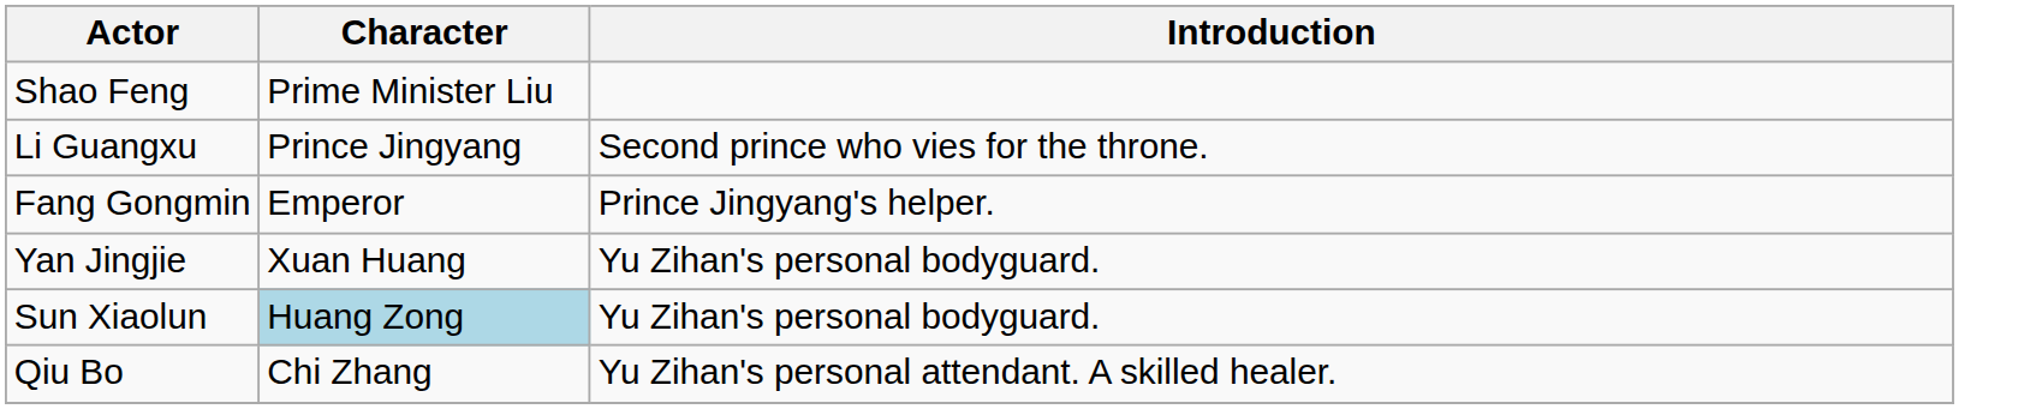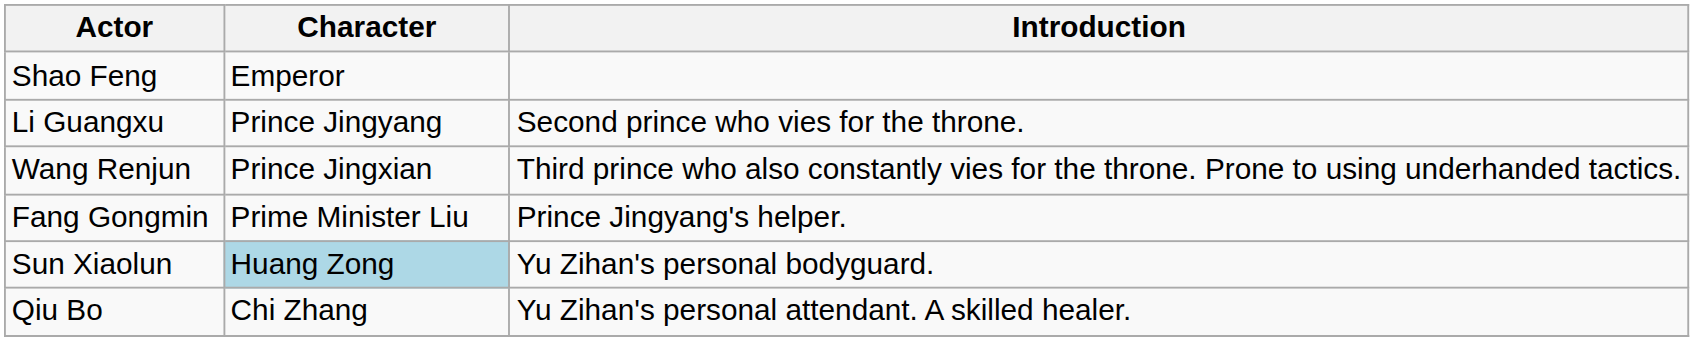 <table class="wikitable">
 <tr>
 <th style="width:13%">Actor</th>
 <th style="width:17%">Character</th>
 <th>Introduction</th>
 </tr>
 <tr>
 <td>Shao Feng</td>
-<td>Prime Minister Liu</td>
+<td>Emperor</td>
 <td></td>
 </tr>
 <tr>
 <td>Li Guangxu</td>
 <td>Prince Jingyang</td>
 <td>Second prince who vies for the throne.</td>
 </tr>
 <tr>
-<td>Fang Gongmin</td>
-<td>Emperor</td>
-<td>Prince Jingyang's helper.</td>
+<td>Wang Renjun</td>
+<td>Prince Jingxian</td>
+<td>Third prince who also constantly vies for the throne. Prone to using underhanded tactics.</td>
 </tr>
 <tr>
-<td>Yan Jingjie</td>
-<td>Xuan Huang</td>
-<td>Yu Zihan's personal bodyguard.</td>
+<td>Fang Gongmin</td>
+<td>Prime Minister Liu</td>
+<td>Prince Jingyang's helper.</td>
 </tr>
 <tr>
 <td>Sun Xiaolun</td>
 <td style="background: lightblue;">Huang Zong</td>
 <td>Yu Zihan's personal bodyguard.</td>
 </tr>
 <tr>
 <td>Qiu Bo</td>
 <td>Chi Zhang</td>
 <td>Yu Zihan's personal attendant. A skilled healer.</td>
 </tr>
 <tr>
 </tr>
 </table>
